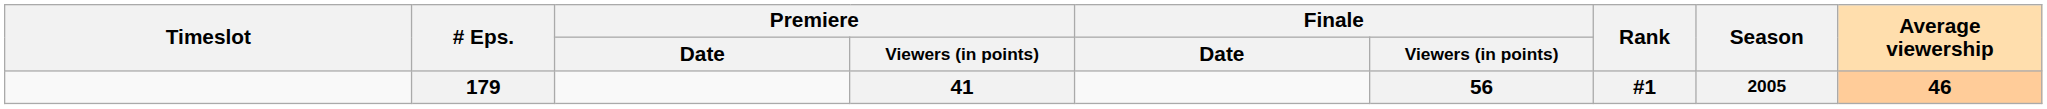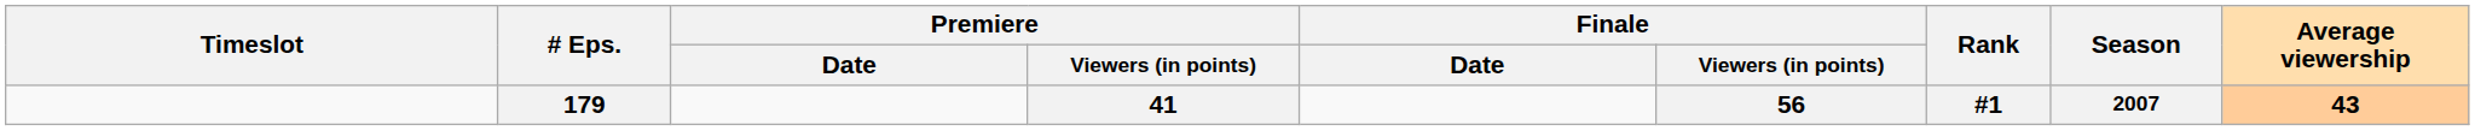 <table class="wikitable">
 <tr>
 <th style="width:20%;" rowspan="2">Timeslot</th>
 <th style="width:7%;" rowspan="2"># Eps.</th>
 <th colspan=2>Premiere</th>
 <th colspan=2>Finale</th>
 <th style="width:5%;" rowspan="2">Rank</th>
 <th style="width:7%;" rowspan="2">Season</th>
 <th style="width:10%; background:#ffdead;" rowspan="2">Average viewership</th>
 </tr>
 <tr>
 <th>Date</th>
 <th span style="width:11%; font-size:smaller; line-height:100%;">Viewers (in points)</th>
 <th>Date</th>
 <th span style="width:11%; font-size:smaller; line-height:100%;">Viewers (in points)</th>
 </tr>
 <tr>
 <td></td>
 <th>179</th>
 <td style="font-size:11px;line-height:110%"></td>
 <th>41</th>
 <td style="font-size:11px;line-height:110%"></td>
 <th>56</th>
 <th>#1</th>
-<th style="font-size:smaller">2005</th>
-<th style="background:#fc9;">46</th>
+<th style="font-size:smaller">2007</th>
+<th style="background:#fc9;">43</th>
 </tr>
 </table>
